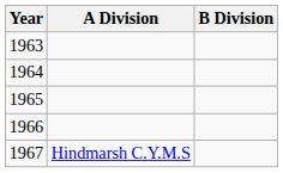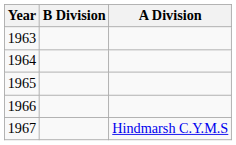 <table class="wikitable">
 <tr>
 <th>Year</th>
+<th>B Division</th>
 <th>A Division</th>
-<th>B Division</th>
 </tr>
 <tr>
 <td>1963</td>
 <td></td>
 <td></td>
 </tr>
 <tr>
 <td>1964</td>
 <td></td>
 <td></td>
 </tr>
 <tr>
 <td>1965</td>
 <td></td>
 <td></td>
 </tr>
 <tr>
 <td>1966</td>
 <td></td>
 <td></td>
 </tr>
 <tr>
 <td>1967</td>
+<td></td>
 <td><a href='#'>Hindmarsh C.Y.M.S</a></td>
-<td></td>
 </tr>
 </table>
